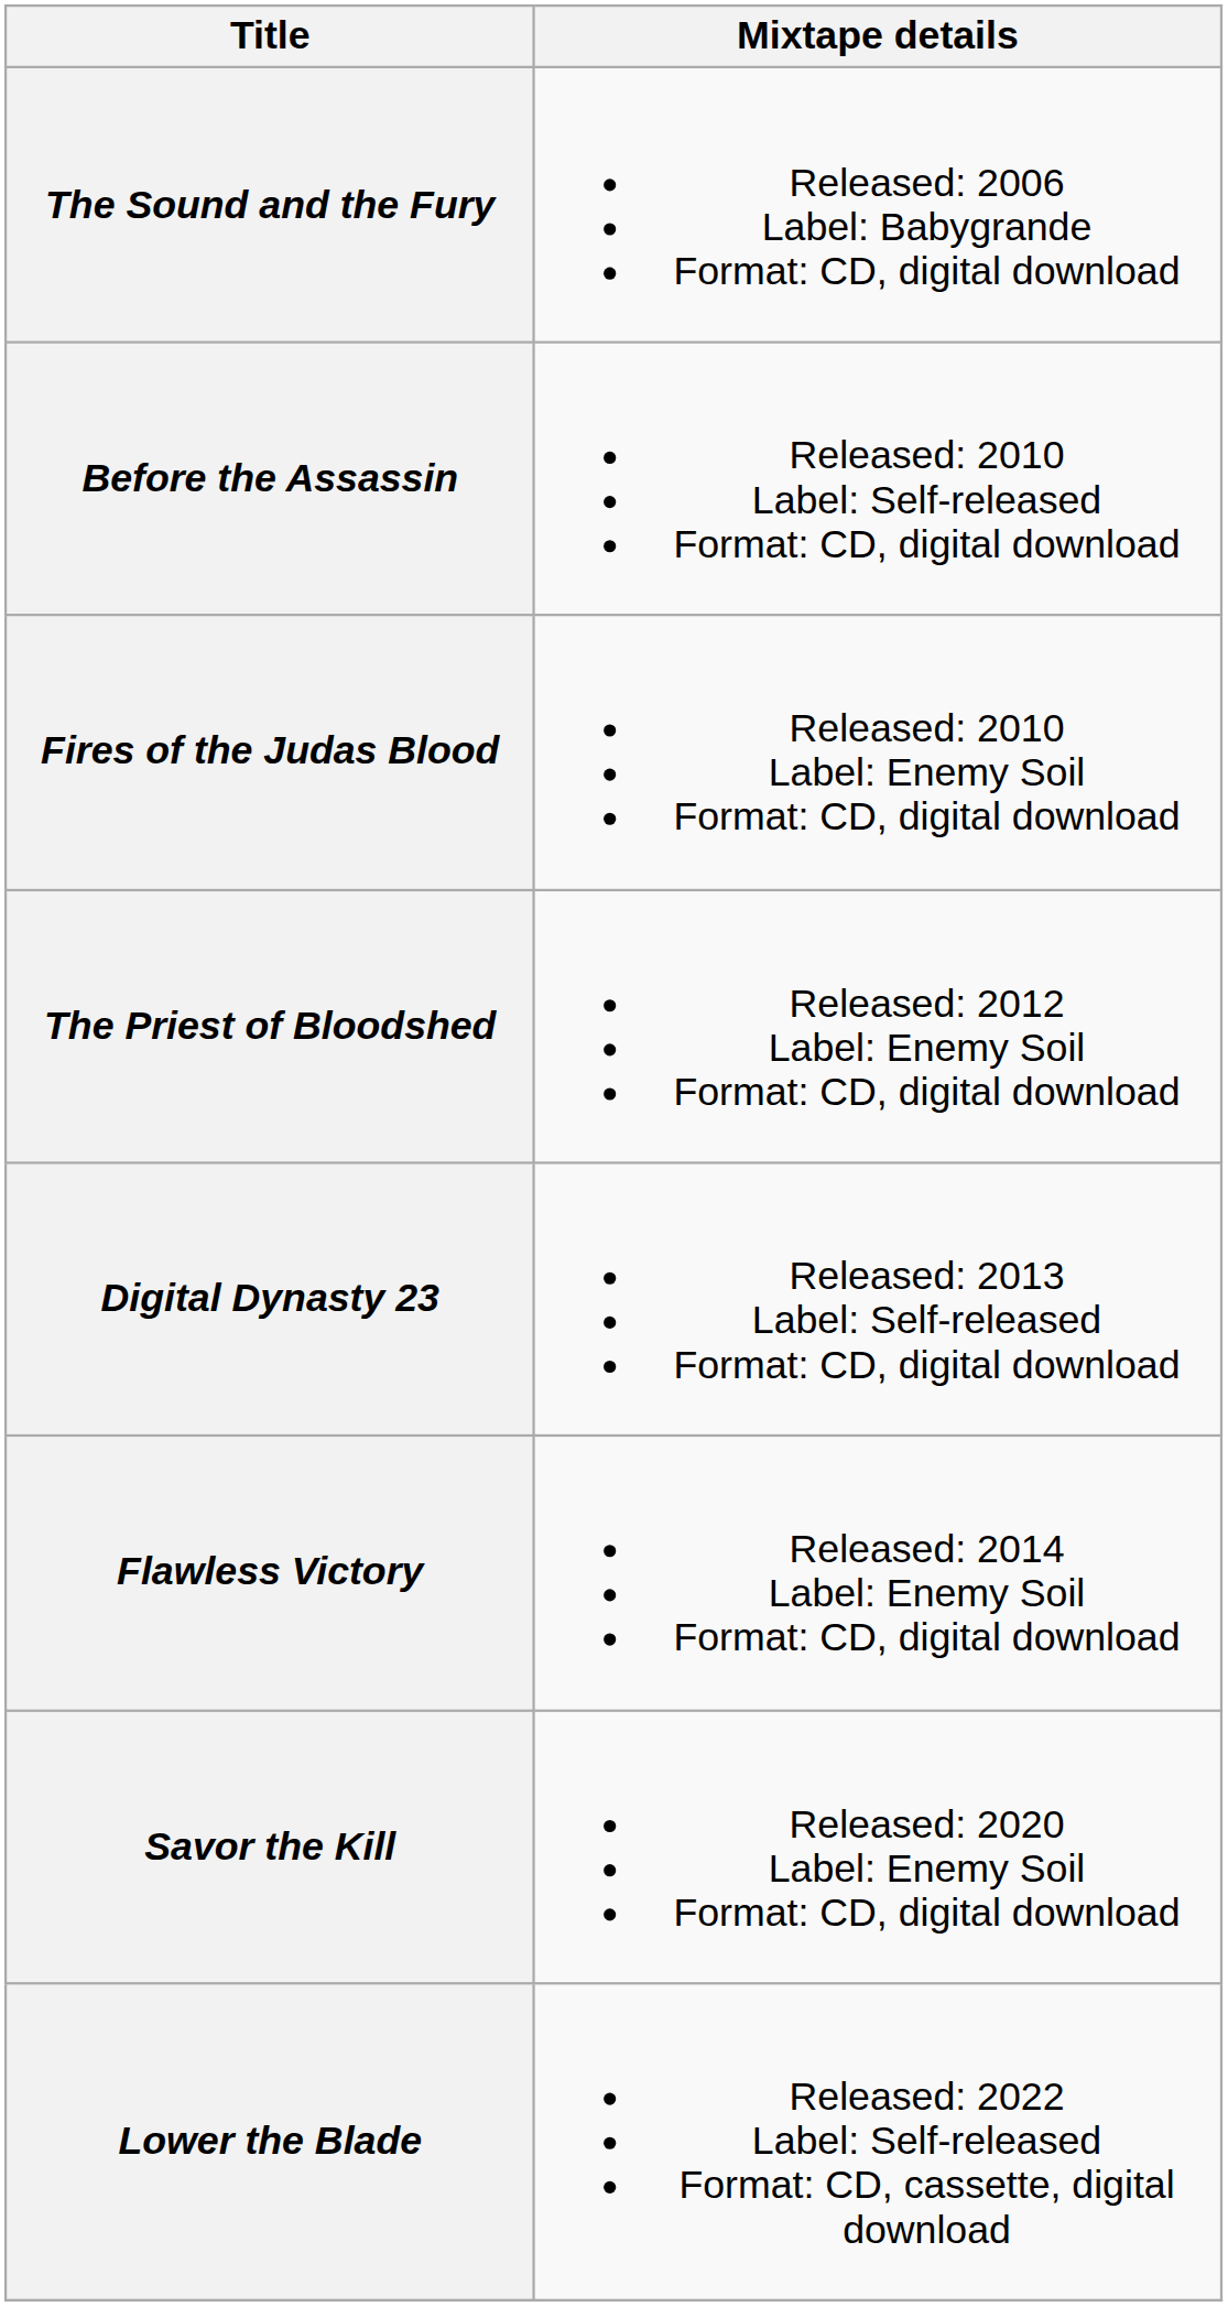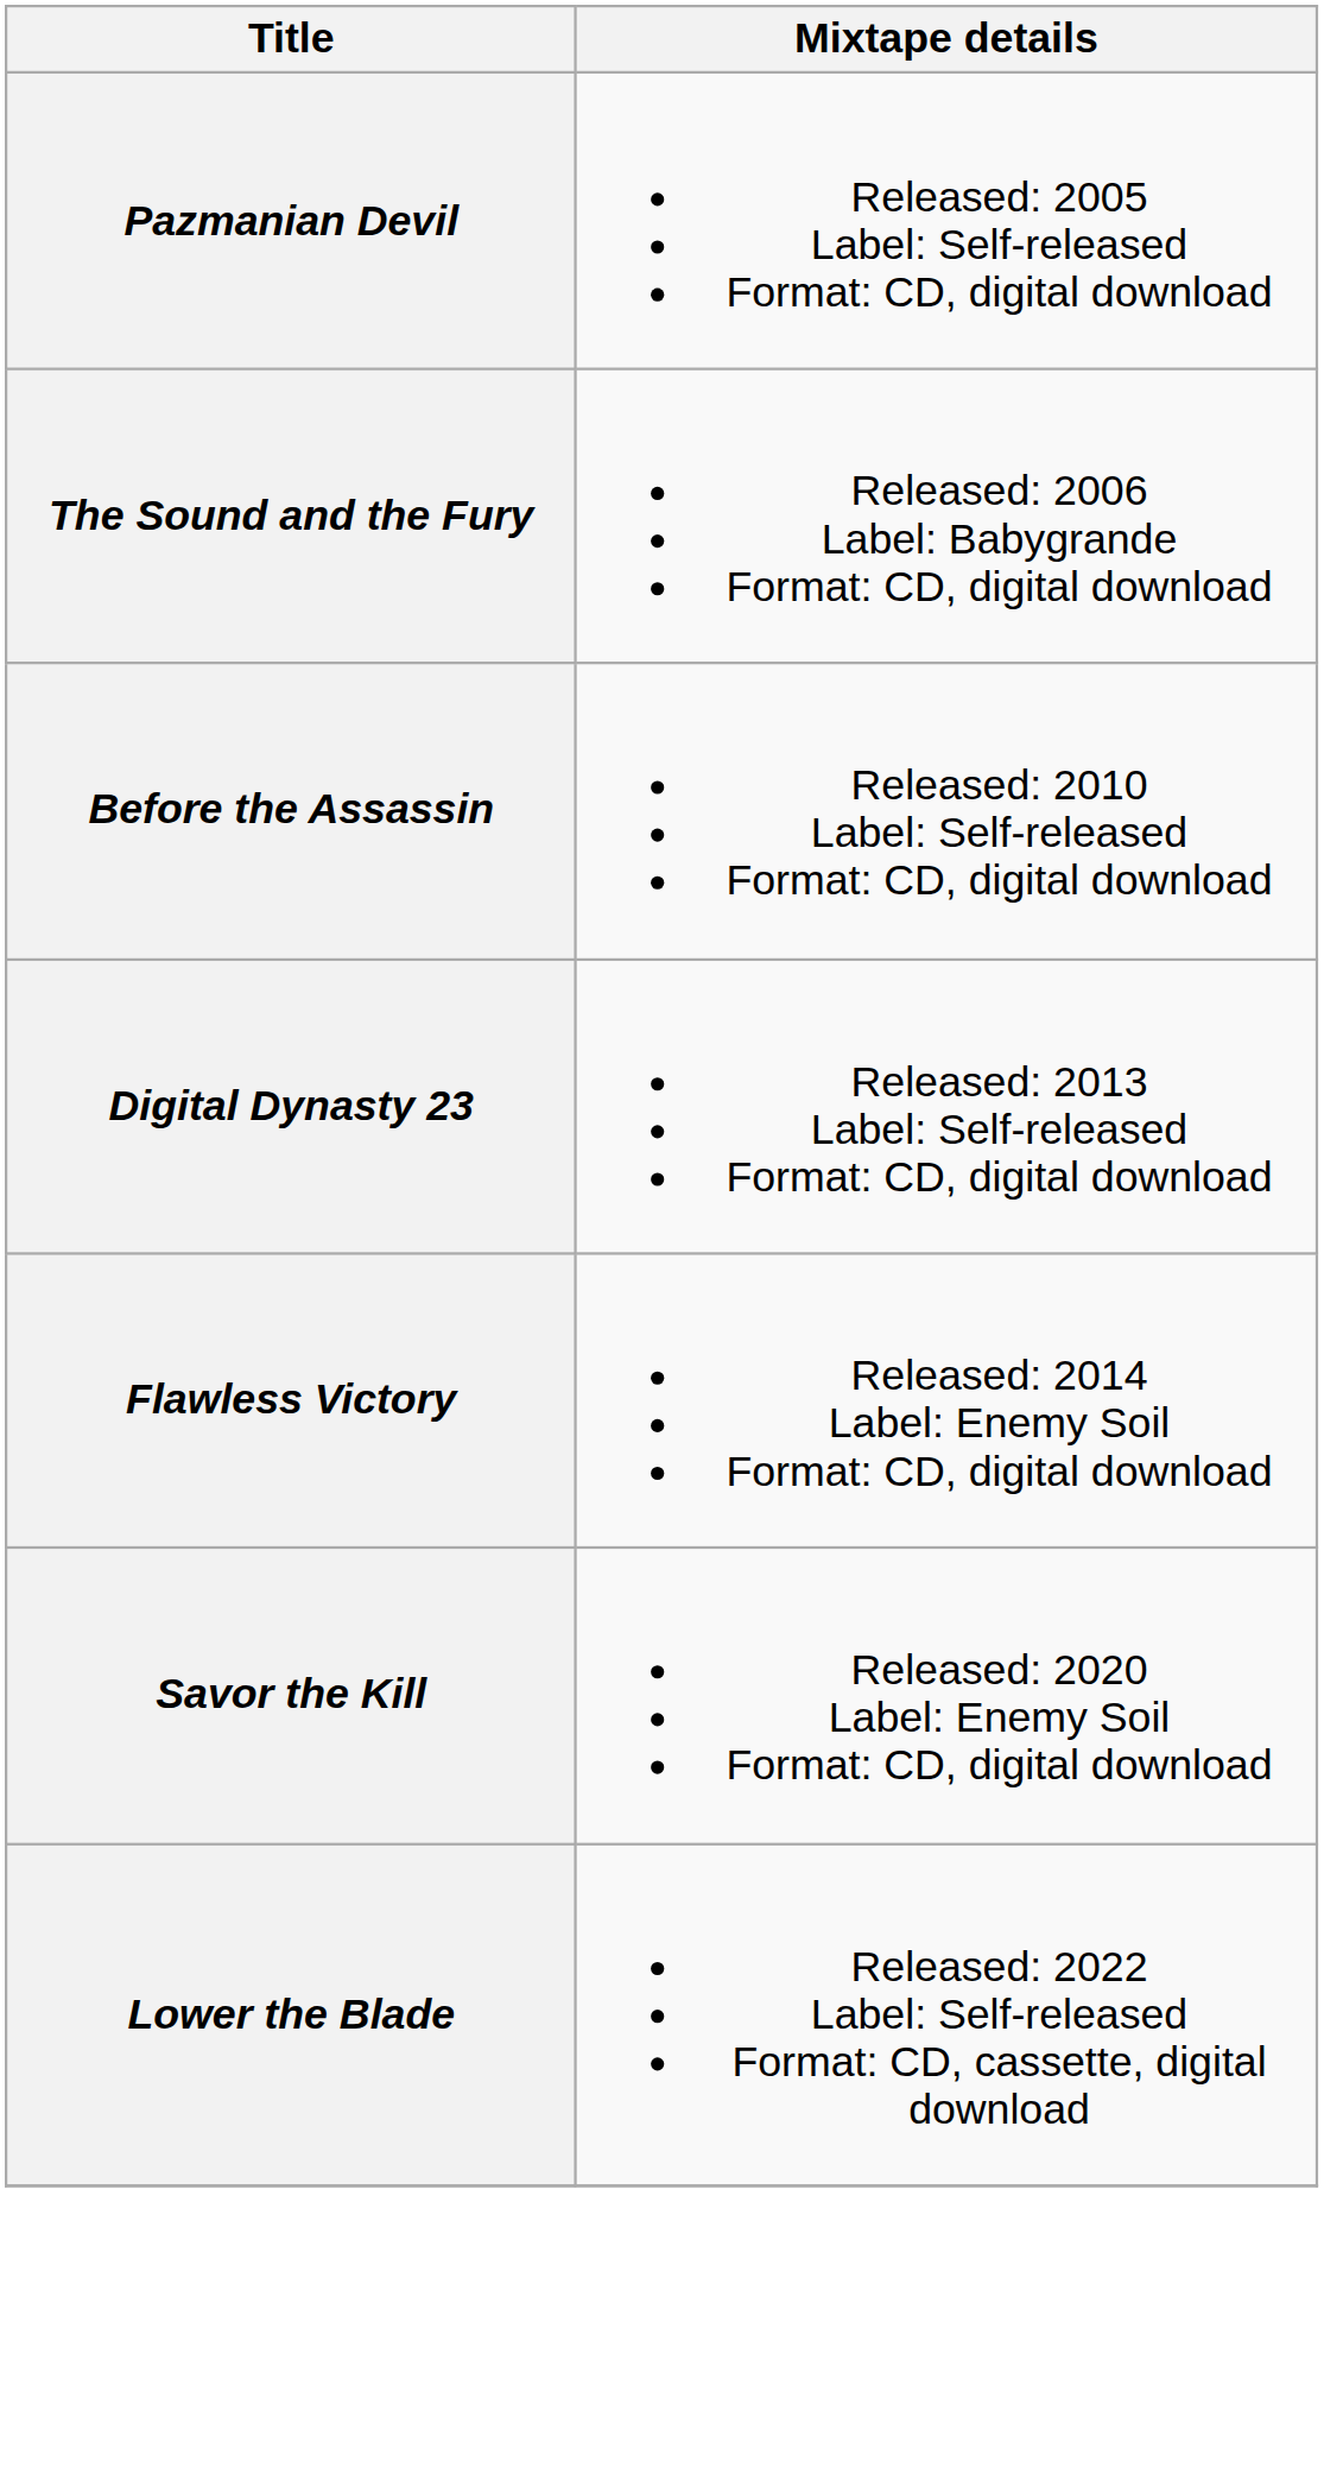 <table class="wikitable plainrowheaders" style="text-align:center;">
 <tr>
 <th scope="col" rowspan="1" style="width:13em;">Title</th>
 <th scope="col" rowspan="1" style="width:17em;">Mixtape details</th>
+</tr>
+<tr>
+<th scope="row"><em>Pazmanian Devil</em></th>
+<td><br><ul><li>Released: 2005</li><li>Label: Self-released</li><li>Format: CD, digital download</li></ul></td>
 </tr>
 <tr>
 <th scope="row"><em>The Sound and the Fury</em></th>
 <td><br><ul><li>Released: 2006</li><li>Label: Babygrande</li><li>Format: CD, digital download</li></ul></td>
 </tr>
 <tr>
 <th scope="row"><em>Before the Assassin</em></th>
 <td><br><ul><li>Released: 2010</li><li>Label: Self-released</li><li>Format: CD, digital download</li></ul></td>
-</tr>
-<tr>
-<th scope="row"><em>Fires of the Judas Blood</em></th>
-<td><br><ul><li>Released: 2010</li><li>Label: Enemy Soil</li><li>Format: CD, digital download</li></ul></td>
-</tr>
-<tr>
-<th scope="row"><em>The Priest of Bloodshed</em></th>
-<td><br><ul><li>Released: 2012</li><li>Label: Enemy Soil</li><li>Format: CD, digital download</li></ul></td>
 </tr>
 <tr>
 <th scope="row"><em>Digital Dynasty 23</em></th>
 <td><br><ul><li>Released: 2013</li><li>Label: Self-released</li><li>Format: CD, digital download</li></ul></td>
 </tr>
 <tr>
 <th scope="row"><em>Flawless Victory</em></th>
 <td><br><ul><li>Released: 2014</li><li>Label: Enemy Soil</li><li>Format: CD, digital download</li></ul></td>
 </tr>
 <tr>
 <th scope="row"><em>Savor the Kill</em></th>
 <td><br><ul><li>Released: 2020</li><li>Label: Enemy Soil</li><li>Format: CD, digital download</li></ul></td>
 </tr>
 <tr>
 <th scope="row"><em>Lower the Blade</em></th>
 <td><br><ul><li>Released: 2022</li><li>Label: Self-released</li><li>Format: CD, cassette, digital download</li></ul></td>
 </tr>
 <tr>
 </tr>
 </table>
